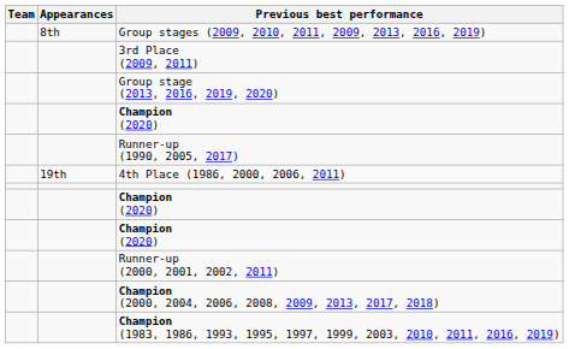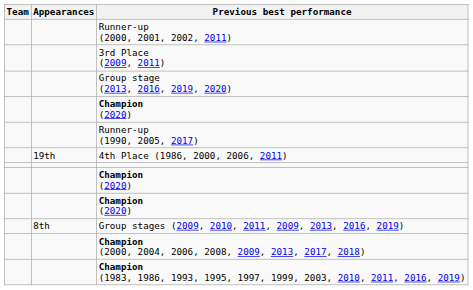 <table class="wikitable sortable" style="text-align: left;">
 <tr>
 <th>Team</th>
 <th>Appearances</th>
 <th>Previous best performance</th>
 </tr>
 <tr>
 <td></td>
-<td>8th</td>
-<td>Group stages (<a href='#'>2009</a>, <a href='#'>2010</a>, <a href='#'>2011</a>, <a href='#'>2009</a>, <a href='#'>2013</a>, <a href='#'>2016</a>, <a href='#'>2019</a>)</td>
+<td></td>
+<td>Runner-up<br>(2000, 2001, 2002, <a href='#'>2011</a>)</td>
 </tr>
 <tr>
 <td></td>
 <td></td>
 <td>3rd Place<br>(<a href='#'>2009</a>, <a href='#'>2011</a>)</td>
 </tr>
 <tr>
 <td></td>
 <td></td>
 <td>Group stage<br>(<a href='#'>2013</a>, <a href='#'>2016</a>, <a href='#'>2019</a>, <a href='#'>2020</a>)</td>
 </tr>
 <tr>
 <td></td>
 <td></td>
 <td><strong>Champion</strong><br>(<a href='#'>2020</a>)</td>
 </tr>
 <tr>
 <td></td>
 <td></td>
 <td>Runner-up<br>(1990, 2005, <a href='#'>2017</a>)</td>
 </tr>
 <tr>
 <td></td>
 <td>19th</td>
 <td>4th Place (1986, 2000, 2006, <a href='#'>2011</a>)</td>
 </tr>
 <tr>
 <td></td>
 <td></td>
 <td></td>
 </tr>
 <tr>
 <td></td>
 <td></td>
 <td><strong>Champion</strong><br>(<a href='#'>2020</a>)</td>
 </tr>
 <tr>
 <td></td>
 <td></td>
 <td><strong>Champion</strong><br>(<a href='#'>2020</a>)</td>
 </tr>
 <tr>
 <td></td>
-<td></td>
-<td>Runner-up<br>(2000, 2001, 2002, <a href='#'>2011</a>)</td>
+<td>8th</td>
+<td>Group stages (<a href='#'>2009</a>, <a href='#'>2010</a>, <a href='#'>2011</a>, <a href='#'>2009</a>, <a href='#'>2013</a>, <a href='#'>2016</a>, <a href='#'>2019</a>)</td>
 </tr>
 <tr>
 <td></td>
 <td></td>
 <td><strong>Champion</strong><br>(2000, 2004, 2006, 2008, <a href='#'>2009</a>, <a href='#'>2013</a>, <a href='#'>2017</a>, <a href='#'>2018</a>)</td>
 </tr>
 <tr>
 <td></td>
 <td></td>
 <td><strong>Champion</strong><br>(1983, 1986, 1993, 1995, 1997, 1999, 2003, <a href='#'>2010</a>, <a href='#'>2011</a>, <a href='#'>2016</a>, <a href='#'>2019</a>)</td>
 </tr>
 </table>
